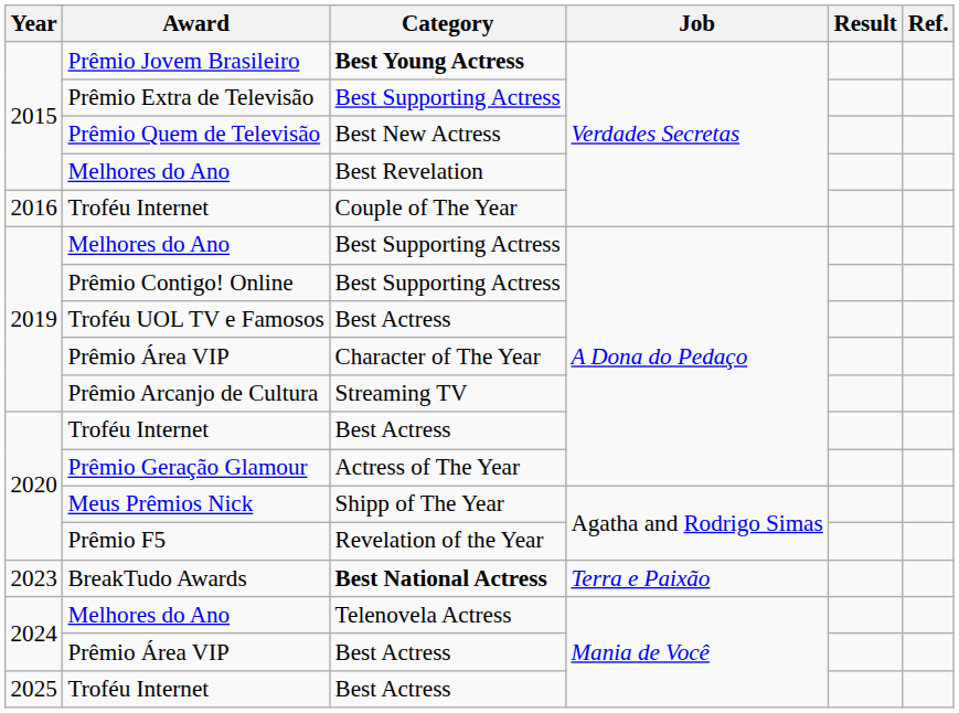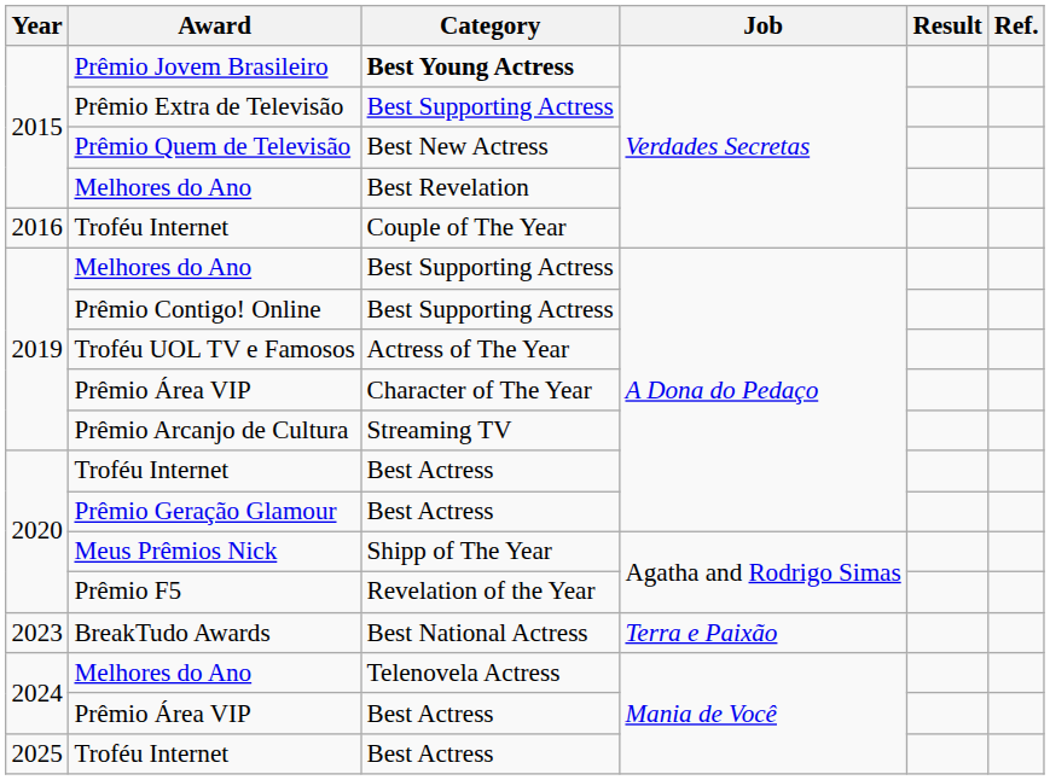 <table class="wikitable">
 <tr>
 <th>Year</th>
 <th>Award</th>
 <th>Category</th>
 <th>Job</th>
 <th>Result</th>
 <th>Ref.</th>
 </tr>
 <tr>
 <td rowspan="4">2015</td>
 <td><a href='#'>Prêmio Jovem Brasileiro</a></td>
 <td><strong>Best Young Actress</strong></td>
 <td rowspan="5"><em><a href='#'>Verdades Secretas</a></em></td>
 <td></td>
 <td></td>
 </tr>
 <tr>
 <td>Prêmio Extra de Televisão</td>
 <td><a href='#'>Best Supporting Actress</a></td>
 <td></td>
 <td></td>
 </tr>
 <tr>
 <td><a href='#'>Prêmio Quem de Televisão</a></td>
 <td>Best New Actress</td>
 <td></td>
 <td></td>
 </tr>
 <tr>
 <td><a href='#'>Melhores do Ano</a></td>
 <td>Best Revelation</td>
 <td></td>
 <td></td>
 </tr>
 <tr>
 <td>2016</td>
 <td>Troféu Internet</td>
 <td>Couple of The Year</td>
 <td></td>
 <td></td>
 </tr>
 <tr>
 <td rowspan="5">2019</td>
 <td><a href='#'>Melhores do Ano</a></td>
 <td>Best Supporting Actress</td>
 <td rowspan="7"><em><a href='#'>A Dona do Pedaço</a></em></td>
 <td></td>
 <td></td>
 </tr>
 <tr>
 <td>Prêmio Contigo! Online</td>
 <td>Best Supporting Actress</td>
 <td></td>
 <td></td>
 </tr>
 <tr>
 <td>Troféu UOL TV e Famosos</td>
-<td>Best Actress</td>
+<td>Actress of The Year</td>
 <td></td>
 <td></td>
 </tr>
 <tr>
 <td>Prêmio Área VIP</td>
 <td>Character of The Year</td>
 <td></td>
 <td></td>
 </tr>
 <tr>
 <td>Prêmio Arcanjo de Cultura</td>
 <td>Streaming TV</td>
 <td></td>
 <td></td>
 </tr>
 <tr>
 <td rowspan="4">2020</td>
 <td>Troféu Internet</td>
 <td>Best Actress</td>
 <td></td>
 <td></td>
 </tr>
 <tr>
 <td><a href='#'>Prêmio Geração Glamour</a></td>
-<td>Actress of The Year</td>
+<td>Best Actress</td>
 <td></td>
 <td></td>
 </tr>
 <tr>
 <td><a href='#'>Meus Prêmios Nick</a></td>
 <td>Shipp of The Year</td>
 <td rowspan="2">Agatha and <a href='#'>Rodrigo Simas</a></td>
 <td></td>
 <td></td>
 </tr>
 <tr>
 <td>Prêmio F5</td>
 <td>Revelation of the Year</td>
 <td></td>
 <td></td>
 </tr>
 <tr>
 <td>2023</td>
 <td>BreakTudo Awards</td>
-<td><strong>Best National Actress</strong></td>
+<td>Best National Actress</td>
 <td><em><a href='#'>Terra e Paixão</a></em></td>
 <td></td>
 <td></td>
 </tr>
 <tr>
 <td rowspan="2">2024</td>
 <td><a href='#'>Melhores do Ano</a></td>
 <td>Telenovela Actress</td>
 <td rowspan="3"><em><a href='#'>Mania de Você</a></em></td>
 <td></td>
 <td></td>
 </tr>
 <tr>
 <td>Prêmio Área VIP</td>
 <td>Best Actress</td>
 <td></td>
 <td></td>
 </tr>
 <tr>
 <td>2025</td>
 <td>Troféu Internet</td>
 <td>Best Actress</td>
 <td></td>
 <td></td>
 </tr>
 </table>
